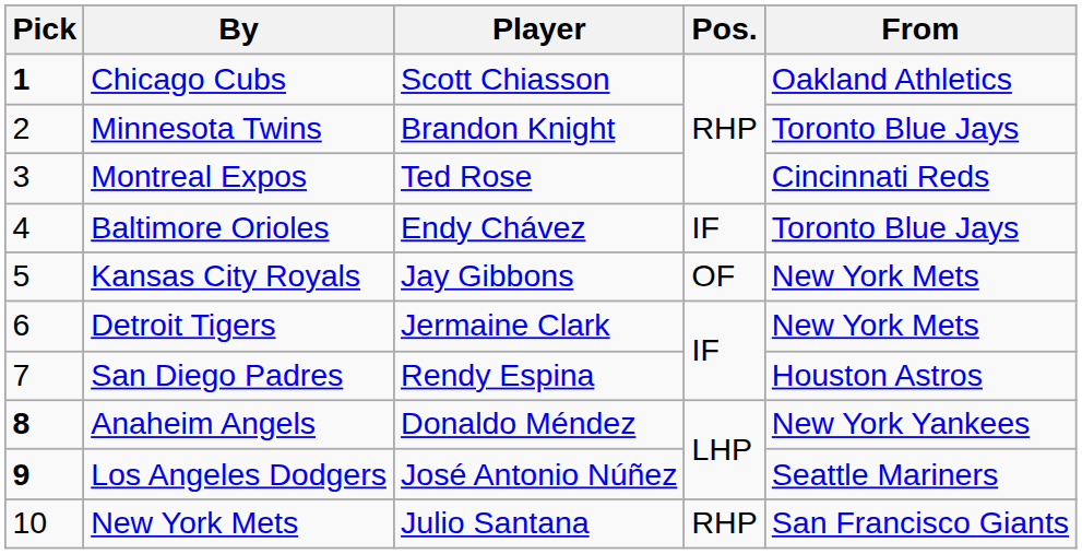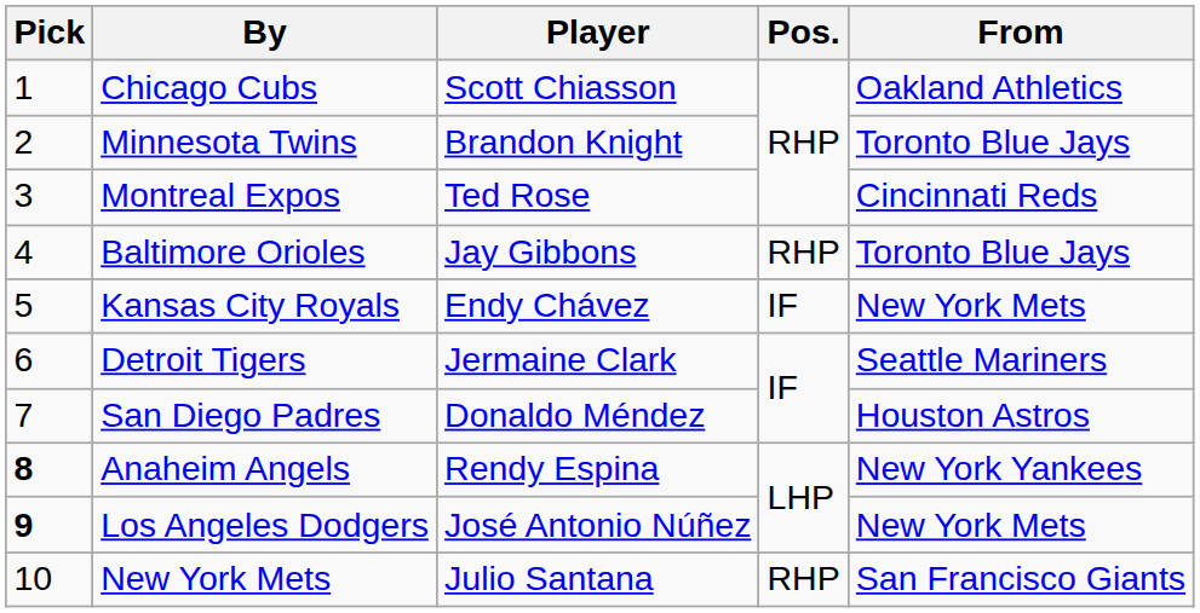 <table class="wikitable">
 <tr>
 <th>Pick</th>
 <th>By</th>
 <th>Player</th>
 <th>Pos.</th>
 <th>From</th>
 </tr>
 <tr>
-<td><strong>1</strong></td>
+<td>1</td>
 <td><a href='#'>Chicago Cubs</a></td>
 <td><a href='#'>Scott Chiasson</a></td>
 <td rowspan="3">RHP</td>
 <td><a href='#'>Oakland Athletics</a></td>
 </tr>
 <tr>
 <td>2</td>
 <td><a href='#'>Minnesota Twins</a></td>
 <td><a href='#'>Brandon Knight</a></td>
 <td><a href='#'>Toronto Blue Jays</a></td>
 </tr>
 <tr>
 <td>3</td>
 <td><a href='#'>Montreal Expos</a></td>
 <td><a href='#'>Ted Rose</a></td>
 <td><a href='#'>Cincinnati Reds</a></td>
 </tr>
 <tr>
 <td>4</td>
 <td><a href='#'>Baltimore Orioles</a></td>
-<td><a href='#'>Endy Chávez</a></td>
-<td>IF</td>
+<td><a href='#'>Jay Gibbons</a></td>
+<td>RHP</td>
 <td><a href='#'>Toronto Blue Jays</a></td>
 </tr>
 <tr>
 <td>5</td>
 <td><a href='#'>Kansas City Royals</a></td>
-<td><a href='#'>Jay Gibbons</a></td>
-<td>OF</td>
+<td><a href='#'>Endy Chávez</a></td>
+<td>IF</td>
 <td><a href='#'>New York Mets</a></td>
 </tr>
 <tr>
 <td>6</td>
 <td><a href='#'>Detroit Tigers</a></td>
 <td><a href='#'>Jermaine Clark</a></td>
 <td rowspan="2">IF</td>
-<td><a href='#'>New York Mets</a></td>
+<td><a href='#'>Seattle Mariners</a></td>
 </tr>
 <tr>
 <td>7</td>
 <td><a href='#'>San Diego Padres</a></td>
-<td><a href='#'>Rendy Espina</a></td>
+<td><a href='#'>Donaldo Méndez</a></td>
 <td><a href='#'>Houston Astros</a></td>
 </tr>
 <tr>
 <td><strong>8</strong></td>
 <td><a href='#'>Anaheim Angels</a></td>
-<td><a href='#'>Donaldo Méndez</a></td>
+<td><a href='#'>Rendy Espina</a></td>
 <td rowspan="2">LHP</td>
 <td><a href='#'>New York Yankees</a></td>
 </tr>
 <tr>
 <td><strong>9</strong></td>
 <td><a href='#'>Los Angeles Dodgers</a></td>
 <td><a href='#'>José Antonio Núñez</a></td>
-<td><a href='#'>Seattle Mariners</a></td>
+<td><a href='#'>New York Mets</a></td>
 </tr>
 <tr>
 <td>10</td>
 <td><a href='#'>New York Mets</a></td>
 <td><a href='#'>Julio Santana</a></td>
 <td>RHP</td>
 <td><a href='#'>San Francisco Giants</a></td>
 </tr>
 </table>
